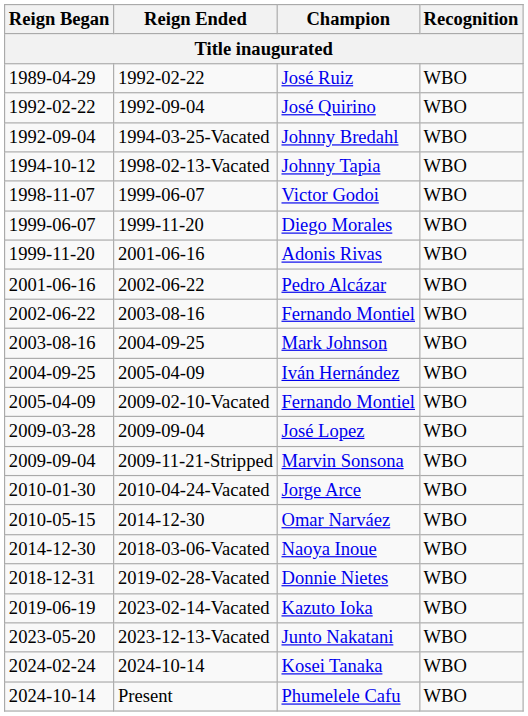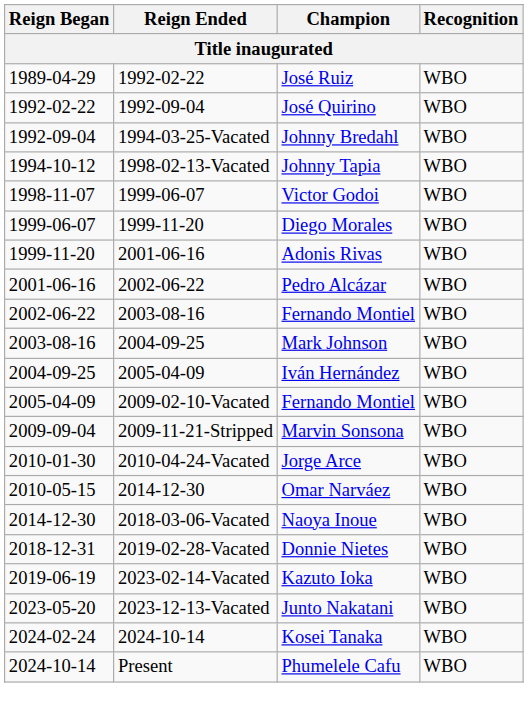 <table class="wikitable">
 <tr>
 <th>Reign Began</th>
 <th>Reign Ended</th>
 <th>Champion</th>
 <th>Recognition</th>
 </tr>
 <tr>
 <th colspan="4">Title inaugurated</th>
 </tr>
 <tr>
 <td>1989-04-29</td>
 <td>1992-02-22</td>
 <td> <a href='#'>José Ruiz</a></td>
 <td>WBO</td>
 </tr>
 <tr>
 <td>1992-02-22</td>
 <td>1992-09-04</td>
 <td> <a href='#'>José Quirino</a></td>
 <td>WBO</td>
 </tr>
 <tr>
 <td>1992-09-04</td>
 <td>1994-03-25-Vacated</td>
 <td> <a href='#'>Johnny Bredahl</a></td>
 <td>WBO</td>
 </tr>
 <tr>
 <td>1994-10-12</td>
 <td>1998-02-13-Vacated</td>
 <td> <a href='#'>Johnny Tapia</a></td>
 <td>WBO</td>
 </tr>
 <tr>
 <td>1998-11-07</td>
 <td>1999-06-07</td>
 <td> <a href='#'>Victor Godoi</a></td>
 <td>WBO</td>
 </tr>
 <tr>
 <td>1999-06-07</td>
 <td>1999-11-20</td>
 <td> <a href='#'>Diego Morales</a></td>
 <td>WBO</td>
 </tr>
 <tr>
 <td>1999-11-20</td>
 <td>2001-06-16</td>
 <td> <a href='#'>Adonis Rivas</a></td>
 <td>WBO</td>
 </tr>
 <tr>
 <td>2001-06-16</td>
 <td>2002-06-22</td>
 <td> <a href='#'>Pedro Alcázar</a></td>
 <td>WBO</td>
 </tr>
 <tr>
 <td>2002-06-22</td>
 <td>2003-08-16</td>
 <td> <a href='#'>Fernando Montiel</a></td>
 <td>WBO</td>
 </tr>
 <tr>
 <td>2003-08-16</td>
 <td>2004-09-25</td>
 <td> <a href='#'>Mark Johnson</a></td>
 <td>WBO</td>
 </tr>
 <tr>
 <td>2004-09-25</td>
 <td>2005-04-09</td>
 <td> <a href='#'>Iván Hernández</a></td>
 <td>WBO</td>
 </tr>
 <tr>
 <td>2005-04-09</td>
 <td>2009-02-10-Vacated</td>
 <td> <a href='#'>Fernando Montiel</a></td>
 <td>WBO</td>
 </tr>
 <tr>
-<td>2009-03-28</td>
-<td>2009-09-04</td>
-<td> <a href='#'>José Lopez</a></td>
-<td>WBO</td>
-</tr>
-<tr>
 <td>2009-09-04</td>
 <td>2009-11-21-Stripped</td>
 <td> <a href='#'>Marvin Sonsona</a></td>
 <td>WBO</td>
 </tr>
 <tr>
 <td>2010-01-30</td>
 <td>2010-04-24-Vacated</td>
 <td> <a href='#'>Jorge Arce</a></td>
 <td>WBO</td>
 </tr>
 <tr>
 <td>2010-05-15</td>
 <td>2014-12-30</td>
 <td> <a href='#'>Omar Narváez</a></td>
 <td>WBO</td>
 </tr>
 <tr>
 <td>2014-12-30</td>
 <td>2018-03-06-Vacated</td>
 <td> <a href='#'>Naoya Inoue</a></td>
 <td>WBO</td>
 </tr>
 <tr>
 <td>2018-12-31</td>
 <td>2019-02-28-Vacated</td>
 <td> <a href='#'>Donnie Nietes</a></td>
 <td>WBO</td>
 </tr>
 <tr>
 <td>2019-06-19</td>
 <td>2023-02-14-Vacated</td>
 <td> <a href='#'>Kazuto Ioka</a></td>
 <td>WBO</td>
 </tr>
 <tr>
 <td>2023-05-20</td>
 <td>2023-12-13-Vacated</td>
 <td> <a href='#'>Junto Nakatani</a></td>
 <td>WBO</td>
 </tr>
 <tr>
 <td>2024-02-24</td>
 <td>2024-10-14</td>
 <td> <a href='#'>Kosei Tanaka</a></td>
 <td>WBO</td>
 </tr>
 <tr>
 <td>2024-10-14</td>
 <td>Present</td>
 <td> <a href='#'>Phumelele Cafu</a></td>
 <td>WBO</td>
 </tr>
 </table>
